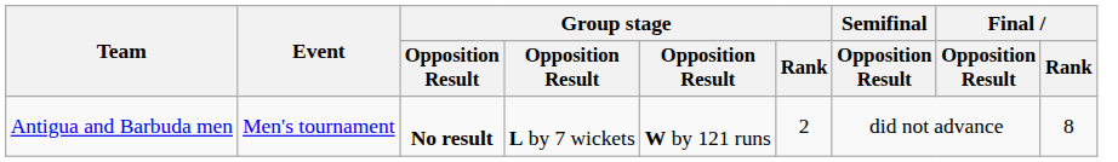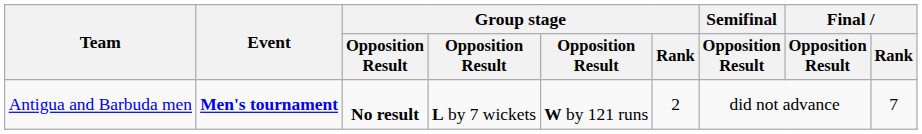 <table class=wikitable style=font-size:90%>
 <tr>
 <th rowspan=2>Team</th>
 <th rowspan=2>Event</th>
 <th colspan=4>Group stage</th>
 <th>Semifinal</th>
 <th colspan=2>Final / </th>
 </tr>
 <tr style=font-size:95%>
 <th>Opposition<br>Result</th>
 <th>Opposition<br>Result</th>
 <th>Opposition<br>Result</th>
 <th>Rank</th>
 <th>Opposition<br>Result</th>
 <th>Opposition<br>Result</th>
 <th>Rank</th>
 </tr>
 <tr align=center>
 <td align=left><a href='#'>Antigua and Barbuda men</a></td>
-<td align=left><a href='#'>Men's tournament</a></td>
+<td align=left><strong><a href='#'>Men's tournament</a></strong></td>
 <td><strong><br> No result</strong></td>
 <td><br> <strong>L</strong> by 7 wickets</td>
 <td><br> <strong>W</strong> by 121 runs</td>
 <td>2</td>
 <td colspan=2>did not advance</td>
-<td>8</td>
+<td>7</td>
 </tr>
 </table>
